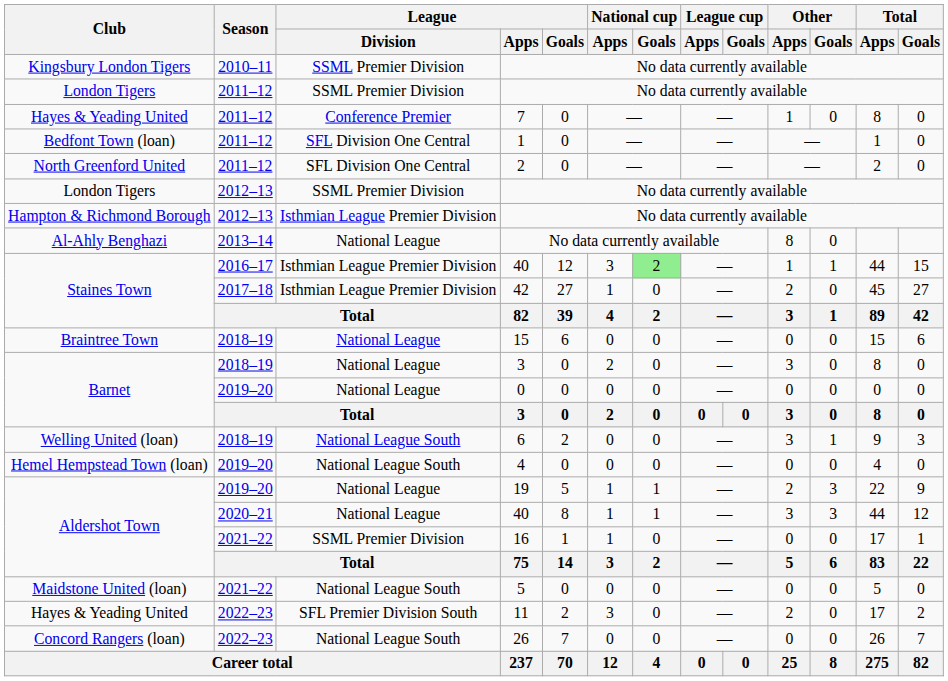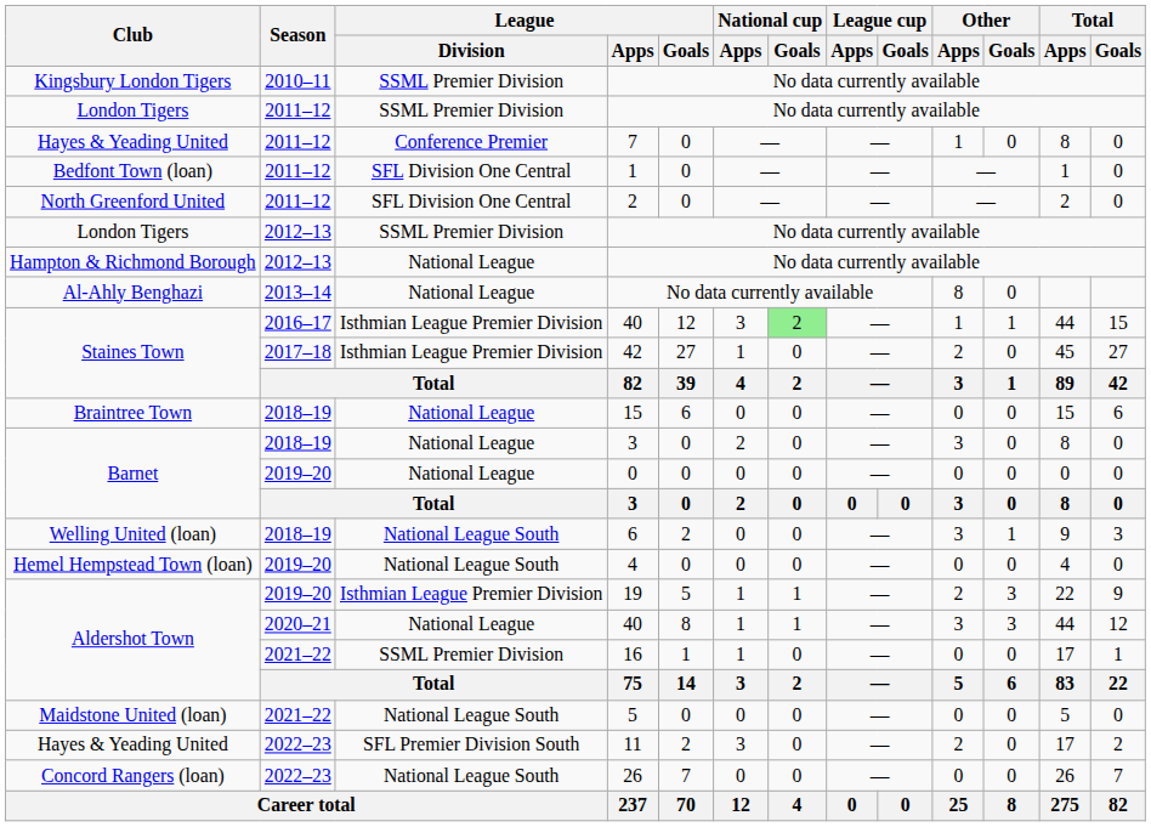 <table class="wikitable" style="text-align:center">
 <tr>
 <th rowspan="2">Club</th>
 <th rowspan="2">Season</th>
 <th colspan="3">League</th>
 <th colspan="2">National cup</th>
 <th colspan="2">League cup</th>
 <th colspan="2">Other</th>
 <th colspan="2">Total</th>
 </tr>
 <tr>
 <th>Division</th>
 <th>Apps</th>
 <th>Goals</th>
 <th>Apps</th>
 <th>Goals</th>
 <th>Apps</th>
 <th>Goals</th>
 <th>Apps</th>
 <th>Goals</th>
 <th>Apps</th>
 <th>Goals</th>
 </tr>
 <tr>
 <td><a href='#'>Kingsbury London Tigers</a></td>
 <td><a href='#'>2010–11</a></td>
 <td><a href='#'>SSML</a> Premier Division</td>
 <td colspan="10">No data currently available</td>
 </tr>
 <tr>
 <td><a href='#'>London Tigers</a></td>
 <td><a href='#'>2011–12</a></td>
 <td>SSML Premier Division</td>
 <td colspan="10">No data currently available</td>
 </tr>
 <tr>
 <td><a href='#'>Hayes & Yeading United</a></td>
 <td><a href='#'>2011–12</a></td>
 <td><a href='#'>Conference Premier</a></td>
 <td>7</td>
 <td>0</td>
 <td colspan="2">—</td>
 <td colspan="2">—</td>
 <td>1</td>
 <td>0</td>
 <td>8</td>
 <td>0</td>
 </tr>
 <tr>
 <td><a href='#'>Bedfont Town</a> (loan)</td>
 <td><a href='#'>2011–12</a></td>
 <td><a href='#'>SFL</a> Division One Central</td>
 <td>1</td>
 <td>0</td>
 <td colspan="2">—</td>
 <td colspan="2">—</td>
 <td colspan="2">—</td>
 <td>1</td>
 <td>0</td>
 </tr>
 <tr>
 <td><a href='#'>North Greenford United</a></td>
 <td><a href='#'>2011–12</a></td>
 <td>SFL Division One Central</td>
 <td>2</td>
 <td>0</td>
 <td colspan="2">—</td>
 <td colspan="2">—</td>
 <td colspan="2">—</td>
 <td>2</td>
 <td>0</td>
 </tr>
 <tr>
 <td>London Tigers</td>
 <td><a href='#'>2012–13</a></td>
 <td>SSML Premier Division</td>
 <td colspan="10">No data currently available</td>
 </tr>
 <tr>
 <td><a href='#'>Hampton & Richmond Borough</a></td>
 <td><a href='#'>2012–13</a></td>
-<td><a href='#'>Isthmian League</a> Premier Division</td>
+<td>National League</td>
 <td colspan="10">No data currently available</td>
 </tr>
 <tr>
 <td><a href='#'>Al-Ahly Benghazi</a></td>
 <td><a href='#'>2013–14</a></td>
 <td>National League</td>
 <td colspan="6">No data currently available</td>
 <td>8</td>
 <td>0</td>
 <td></td>
 <td></td>
 </tr>
 <tr>
 <td rowspan="3"><a href='#'>Staines Town</a></td>
 <td><a href='#'>2016–17</a></td>
 <td>Isthmian League Premier Division</td>
 <td>40</td>
 <td>12</td>
 <td>3</td>
 <td style="background: lightgreen;">2</td>
 <td colspan="2">—</td>
 <td>1</td>
 <td>1</td>
 <td>44</td>
 <td>15</td>
 </tr>
 <tr>
 <td><a href='#'>2017–18</a></td>
 <td>Isthmian League Premier Division</td>
 <td>42</td>
 <td>27</td>
 <td>1</td>
 <td>0</td>
 <td colspan="2">—</td>
 <td>2</td>
 <td>0</td>
 <td>45</td>
 <td>27</td>
 </tr>
 <tr>
 <th colspan="2">Total</th>
 <th>82</th>
 <th>39</th>
 <th>4</th>
 <th>2</th>
 <th colspan="2">—</th>
 <th>3</th>
 <th>1</th>
 <th>89</th>
 <th>42</th>
 </tr>
 <tr>
 <td><a href='#'>Braintree Town</a></td>
 <td><a href='#'>2018–19</a></td>
 <td><a href='#'>National League</a></td>
 <td>15</td>
 <td>6</td>
 <td>0</td>
 <td>0</td>
 <td colspan="2">—</td>
 <td>0</td>
 <td>0</td>
 <td>15</td>
 <td>6</td>
 </tr>
 <tr>
 <td rowspan="3"><a href='#'>Barnet</a></td>
 <td><a href='#'>2018–19</a></td>
 <td>National League</td>
 <td>3</td>
 <td>0</td>
 <td>2</td>
 <td>0</td>
 <td colspan="2">—</td>
 <td>3</td>
 <td>0</td>
 <td>8</td>
 <td>0</td>
 </tr>
 <tr>
 <td><a href='#'>2019–20</a></td>
 <td>National League</td>
 <td>0</td>
 <td>0</td>
 <td>0</td>
 <td>0</td>
 <td colspan="2">—</td>
 <td>0</td>
 <td>0</td>
 <td>0</td>
 <td>0</td>
 </tr>
 <tr>
 <th colspan="2">Total</th>
 <th>3</th>
 <th>0</th>
 <th>2</th>
 <th>0</th>
 <th>0</th>
 <th>0</th>
 <th>3</th>
 <th>0</th>
 <th>8</th>
 <th>0</th>
 </tr>
 <tr>
 <td><a href='#'>Welling United</a> (loan)</td>
 <td><a href='#'>2018–19</a></td>
 <td><a href='#'>National League South</a></td>
 <td>6</td>
 <td>2</td>
 <td>0</td>
 <td>0</td>
 <td colspan="2">—</td>
 <td>3</td>
 <td>1</td>
 <td>9</td>
 <td>3</td>
 </tr>
 <tr>
 <td><a href='#'>Hemel Hempstead Town</a> (loan)</td>
 <td><a href='#'>2019–20</a></td>
 <td>National League South</td>
 <td>4</td>
 <td>0</td>
 <td>0</td>
 <td>0</td>
 <td colspan="2">—</td>
 <td>0</td>
 <td>0</td>
 <td>4</td>
 <td>0</td>
 </tr>
 <tr>
 <td rowspan="4" valign="center"><a href='#'>Aldershot Town</a></td>
 <td><a href='#'>2019–20</a></td>
-<td>National League</td>
+<td><a href='#'>Isthmian League</a> Premier Division</td>
 <td>19</td>
 <td>5</td>
 <td>1</td>
 <td>1</td>
 <td colspan="2">—</td>
 <td>2</td>
 <td>3</td>
 <td>22</td>
 <td>9</td>
 </tr>
 <tr>
 <td><a href='#'>2020–21</a></td>
 <td>National League</td>
 <td>40</td>
 <td>8</td>
 <td>1</td>
 <td>1</td>
 <td colspan="2">—</td>
 <td>3</td>
 <td>3</td>
 <td>44</td>
 <td>12</td>
 </tr>
 <tr>
 <td><a href='#'>2021–22</a></td>
 <td>SSML Premier Division</td>
 <td>16</td>
 <td>1</td>
 <td>1</td>
 <td>0</td>
 <td colspan="2">—</td>
 <td>0</td>
 <td>0</td>
 <td>17</td>
 <td>1</td>
 </tr>
 <tr>
 <th colspan="2">Total</th>
 <th>75</th>
 <th>14</th>
 <th>3</th>
 <th>2</th>
 <th colspan="2">—</th>
 <th>5</th>
 <th>6</th>
 <th>83</th>
 <th>22</th>
 </tr>
 <tr>
 <td><a href='#'>Maidstone United</a> (loan)</td>
 <td><a href='#'>2021–22</a></td>
 <td>National League South</td>
 <td>5</td>
 <td>0</td>
 <td>0</td>
 <td>0</td>
 <td colspan="2">—</td>
 <td>0</td>
 <td>0</td>
 <td>5</td>
 <td>0</td>
 </tr>
 <tr>
 <td>Hayes & Yeading United</td>
 <td><a href='#'>2022–23</a></td>
 <td>SFL Premier Division South</td>
 <td>11</td>
 <td>2</td>
 <td>3</td>
 <td>0</td>
 <td colspan="2">—</td>
 <td>2</td>
 <td>0</td>
 <td>17</td>
 <td>2</td>
 </tr>
 <tr>
 <td><a href='#'>Concord Rangers</a> (loan)</td>
 <td><a href='#'>2022–23</a></td>
 <td>National League South</td>
 <td>26</td>
 <td>7</td>
 <td>0</td>
 <td>0</td>
 <td colspan="2">—</td>
 <td>0</td>
 <td>0</td>
 <td>26</td>
 <td>7</td>
 </tr>
 <tr>
 <th colspan="3">Career total</th>
 <th>237</th>
 <th>70</th>
 <th>12</th>
 <th>4</th>
 <th>0</th>
 <th>0</th>
 <th>25</th>
 <th>8</th>
 <th>275</th>
 <th>82</th>
 </tr>
 </table>
